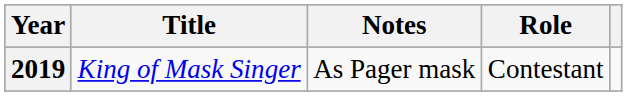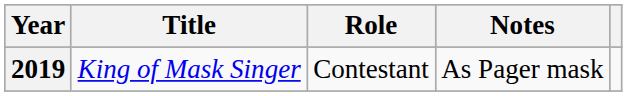 <table class="wikitable sortable plainrowheaders">
 <tr>
 <th scope="col">Year</th>
 <th scope="col">Title</th>
+<th scope="col">Role</th>
 <th scope="col">Notes</th>
-<th scope="col">Role</th>
 <th scope="col" class="unsortable"></th>
 </tr>
 <tr>
 <th scope="row">2019</th>
 <td><em><a href='#'>King of Mask Singer</a></em></td>
+<td>Contestant</td>
 <td>As Pager mask</td>
-<td>Contestant</td>
 <td></td>
 </tr>
 </table>
